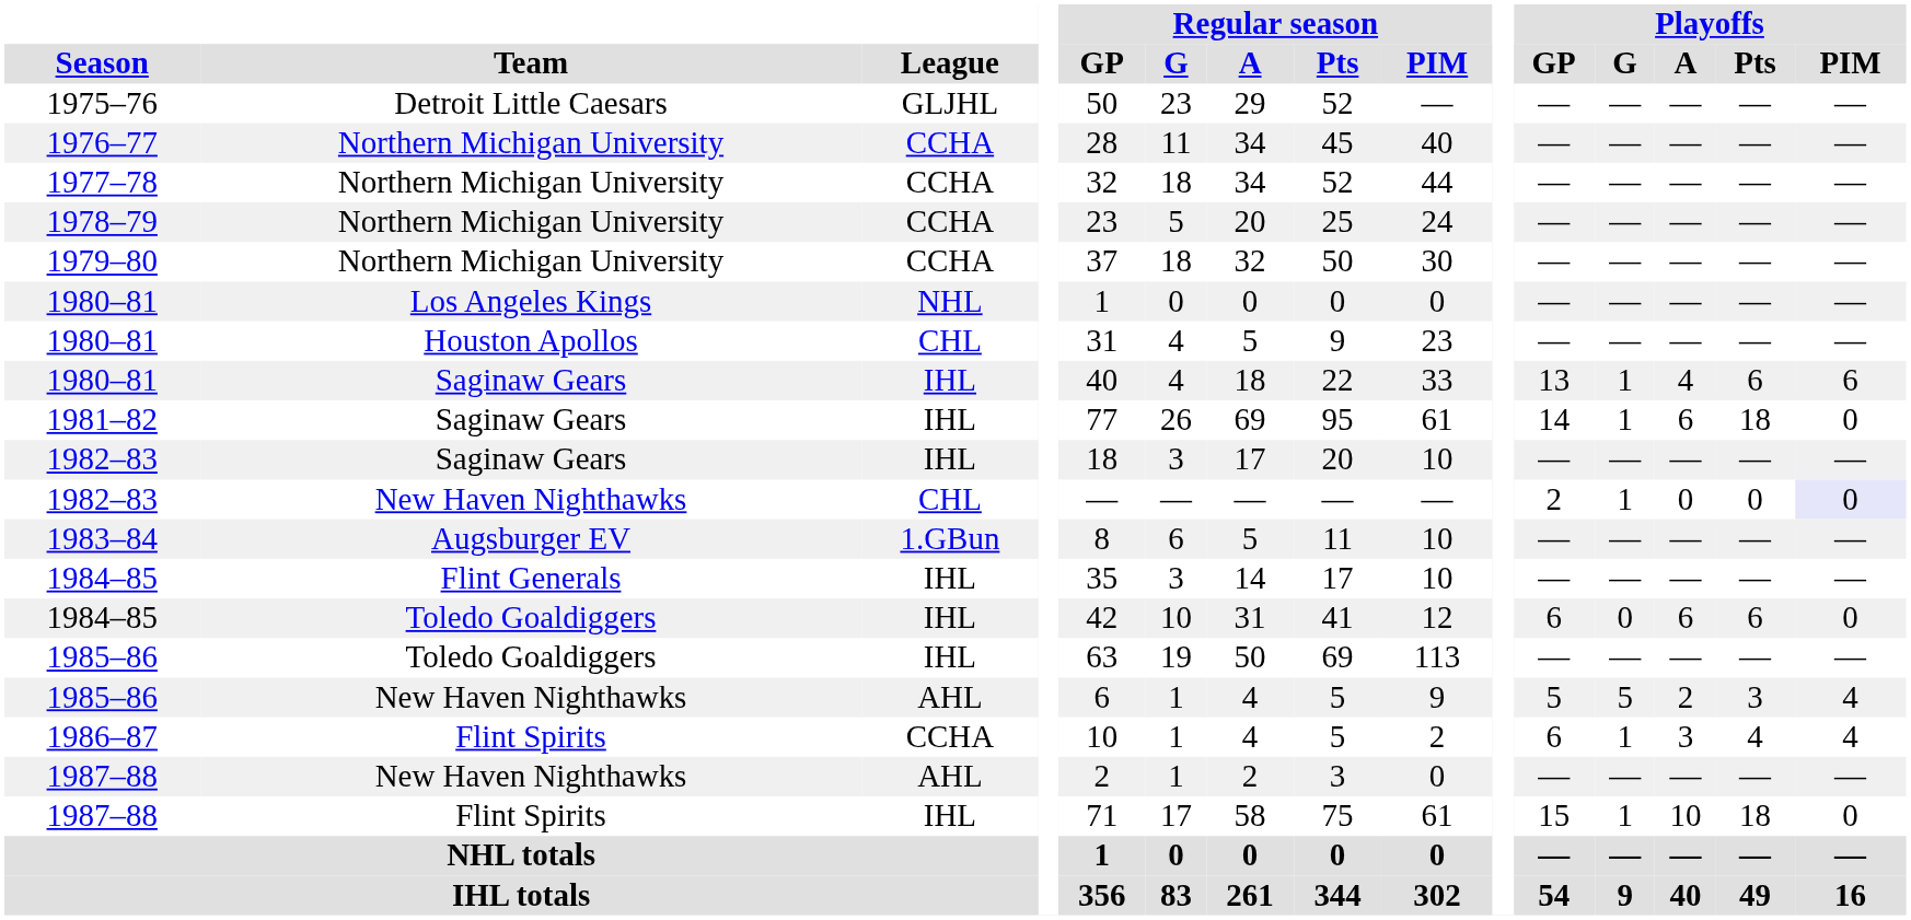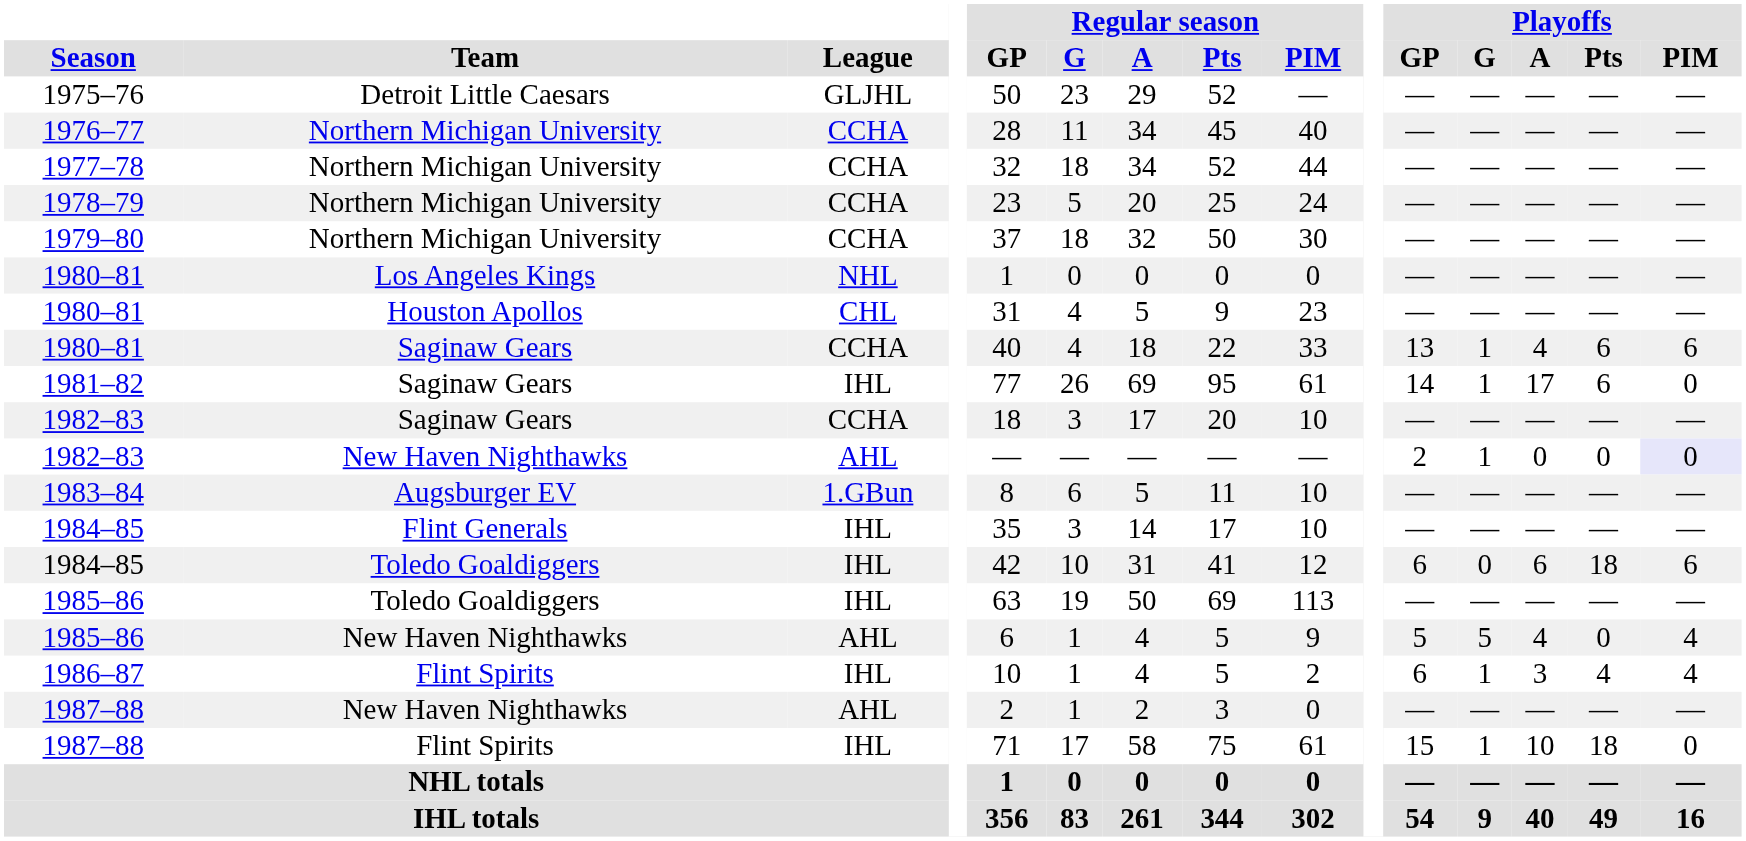 <table border="0" cellpadding="1" cellspacing="0" style="text-align:center; width:60em">
 <tr bgcolor="#e0e0e0">
 <th colspan="3" bgcolor="#ffffff"> </th>
 <th rowspan="99" bgcolor="#ffffff"> </th>
 <th colspan="5"><a href='#'>Regular season</a></th>
 <th rowspan="99" bgcolor="#ffffff"> </th>
 <th colspan="5"><a href='#'>Playoffs</a></th>
 </tr>
 <tr bgcolor="#e0e0e0">
 <th><a href='#'>Season</a></th>
 <th>Team</th>
 <th>League</th>
 <th>GP</th>
 <th><a href='#'>G</a></th>
 <th><a href='#'>A</a></th>
 <th><a href='#'>Pts</a></th>
 <th><a href='#'>PIM</a></th>
 <th>GP</th>
 <th>G</th>
 <th>A</th>
 <th>Pts</th>
 <th>PIM</th>
 </tr>
 <tr>
 <td>1975–76</td>
 <td>Detroit Little Caesars</td>
 <td>GLJHL</td>
 <td>50</td>
 <td>23</td>
 <td>29</td>
 <td>52</td>
 <td>—</td>
 <td>—</td>
 <td>—</td>
 <td>—</td>
 <td>—</td>
 <td>—</td>
 </tr>
 <tr bgcolor="#f0f0f0">
 <td><a href='#'>1976–77</a></td>
 <td><a href='#'>Northern Michigan University</a></td>
 <td><a href='#'>CCHA</a></td>
 <td>28</td>
 <td>11</td>
 <td>34</td>
 <td>45</td>
 <td>40</td>
 <td>—</td>
 <td>—</td>
 <td>—</td>
 <td>—</td>
 <td>—</td>
 </tr>
 <tr>
 <td><a href='#'>1977–78</a></td>
 <td>Northern Michigan University</td>
 <td>CCHA</td>
 <td>32</td>
 <td>18</td>
 <td>34</td>
 <td>52</td>
 <td>44</td>
 <td>—</td>
 <td>—</td>
 <td>—</td>
 <td>—</td>
 <td>—</td>
 </tr>
 <tr bgcolor="#f0f0f0">
 <td><a href='#'>1978–79</a></td>
 <td>Northern Michigan University</td>
 <td>CCHA</td>
 <td>23</td>
 <td>5</td>
 <td>20</td>
 <td>25</td>
 <td>24</td>
 <td>—</td>
 <td>—</td>
 <td>—</td>
 <td>—</td>
 <td>—</td>
 </tr>
 <tr>
 <td><a href='#'>1979–80</a></td>
 <td>Northern Michigan University</td>
 <td>CCHA</td>
 <td>37</td>
 <td>18</td>
 <td>32</td>
 <td>50</td>
 <td>30</td>
 <td>—</td>
 <td>—</td>
 <td>—</td>
 <td>—</td>
 <td>—</td>
 </tr>
 <tr bgcolor="#f0f0f0">
 <td><a href='#'>1980–81</a></td>
 <td><a href='#'>Los Angeles Kings</a></td>
 <td><a href='#'>NHL</a></td>
 <td>1</td>
 <td>0</td>
 <td>0</td>
 <td>0</td>
 <td>0</td>
 <td>—</td>
 <td>—</td>
 <td>—</td>
 <td>—</td>
 <td>—</td>
 </tr>
 <tr>
 <td><a href='#'>1980–81</a></td>
 <td><a href='#'>Houston Apollos</a></td>
 <td><a href='#'>CHL</a></td>
 <td>31</td>
 <td>4</td>
 <td>5</td>
 <td>9</td>
 <td>23</td>
 <td>—</td>
 <td>—</td>
 <td>—</td>
 <td>—</td>
 <td>—</td>
 </tr>
 <tr bgcolor="#f0f0f0">
 <td><a href='#'>1980–81</a></td>
 <td><a href='#'>Saginaw Gears</a></td>
-<td><a href='#'>IHL</a></td>
+<td>CCHA</td>
 <td>40</td>
 <td>4</td>
 <td>18</td>
 <td>22</td>
 <td>33</td>
 <td>13</td>
 <td>1</td>
 <td>4</td>
 <td>6</td>
 <td>6</td>
 </tr>
 <tr>
 <td><a href='#'>1981–82</a></td>
 <td>Saginaw Gears</td>
 <td>IHL</td>
 <td>77</td>
 <td>26</td>
 <td>69</td>
 <td>95</td>
 <td>61</td>
 <td>14</td>
 <td>1</td>
+<td>17</td>
 <td>6</td>
-<td>18</td>
 <td>0</td>
 </tr>
 <tr bgcolor="#f0f0f0">
 <td><a href='#'>1982–83</a></td>
 <td>Saginaw Gears</td>
-<td>IHL</td>
+<td>CCHA</td>
 <td>18</td>
 <td>3</td>
 <td>17</td>
 <td>20</td>
 <td>10</td>
 <td>—</td>
 <td>—</td>
 <td>—</td>
 <td>—</td>
 <td>—</td>
 </tr>
 <tr>
 <td><a href='#'>1982–83</a></td>
 <td><a href='#'>New Haven Nighthawks</a></td>
-<td><a href='#'>CHL</a></td>
+<td><a href='#'>AHL</a></td>
 <td>—</td>
 <td>—</td>
 <td>—</td>
 <td>—</td>
 <td>—</td>
 <td>2</td>
 <td>1</td>
 <td>0</td>
 <td>0</td>
 <td style="background: lavender;">0</td>
 </tr>
 <tr bgcolor="#f0f0f0">
 <td><a href='#'>1983–84</a></td>
 <td><a href='#'>Augsburger EV</a></td>
 <td><a href='#'>1.GBun</a></td>
 <td>8</td>
 <td>6</td>
 <td>5</td>
 <td>11</td>
 <td>10</td>
 <td>—</td>
 <td>—</td>
 <td>—</td>
 <td>—</td>
 <td>—</td>
 </tr>
 <tr>
 <td><a href='#'>1984–85</a></td>
 <td><a href='#'>Flint Generals</a></td>
 <td>IHL</td>
 <td>35</td>
 <td>3</td>
 <td>14</td>
 <td>17</td>
 <td>10</td>
 <td>—</td>
 <td>—</td>
 <td>—</td>
 <td>—</td>
 <td>—</td>
 </tr>
 <tr bgcolor="#f0f0f0">
 <td>1984–85</td>
 <td><a href='#'>Toledo Goaldiggers</a></td>
 <td>IHL</td>
 <td>42</td>
 <td>10</td>
 <td>31</td>
 <td>41</td>
 <td>12</td>
 <td>6</td>
 <td>0</td>
 <td>6</td>
+<td>18</td>
 <td>6</td>
-<td>0</td>
 </tr>
 <tr>
 <td><a href='#'>1985–86</a></td>
 <td>Toledo Goaldiggers</td>
 <td>IHL</td>
 <td>63</td>
 <td>19</td>
 <td>50</td>
 <td>69</td>
 <td>113</td>
 <td>—</td>
 <td>—</td>
 <td>—</td>
 <td>—</td>
 <td>—</td>
 </tr>
 <tr bgcolor="#f0f0f0">
 <td><a href='#'>1985–86</a></td>
 <td>New Haven Nighthawks</td>
 <td>AHL</td>
 <td>6</td>
 <td>1</td>
 <td>4</td>
 <td>5</td>
 <td>9</td>
 <td>5</td>
 <td>5</td>
-<td>2</td>
-<td>3</td>
+<td>4</td>
+<td>0</td>
 <td>4</td>
 </tr>
 <tr>
 <td><a href='#'>1986–87</a></td>
 <td><a href='#'>Flint Spirits</a></td>
-<td>CCHA</td>
+<td>IHL</td>
 <td>10</td>
 <td>1</td>
 <td>4</td>
 <td>5</td>
 <td>2</td>
 <td>6</td>
 <td>1</td>
 <td>3</td>
 <td>4</td>
 <td>4</td>
 </tr>
 <tr bgcolor="#f0f0f0">
 <td><a href='#'>1987–88</a></td>
 <td>New Haven Nighthawks</td>
 <td>AHL</td>
 <td>2</td>
 <td>1</td>
 <td>2</td>
 <td>3</td>
 <td>0</td>
 <td>—</td>
 <td>—</td>
 <td>—</td>
 <td>—</td>
 <td>—</td>
 </tr>
 <tr>
 <td><a href='#'>1987–88</a></td>
 <td>Flint Spirits</td>
 <td>IHL</td>
 <td>71</td>
 <td>17</td>
 <td>58</td>
 <td>75</td>
 <td>61</td>
 <td>15</td>
 <td>1</td>
 <td>10</td>
 <td>18</td>
 <td>0</td>
 </tr>
 <tr bgcolor="#e0e0e0">
 <th colspan="3">NHL totals</th>
 <th>1</th>
 <th>0</th>
 <th>0</th>
 <th>0</th>
 <th>0</th>
 <th>—</th>
 <th>—</th>
 <th>—</th>
 <th>—</th>
 <th>—</th>
 </tr>
 <tr bgcolor="#e0e0e0">
 <th colspan="3">IHL totals</th>
 <th>356</th>
 <th>83</th>
 <th>261</th>
 <th>344</th>
 <th>302</th>
 <th>54</th>
 <th>9</th>
 <th>40</th>
 <th>49</th>
 <th>16</th>
 </tr>
 </table>
